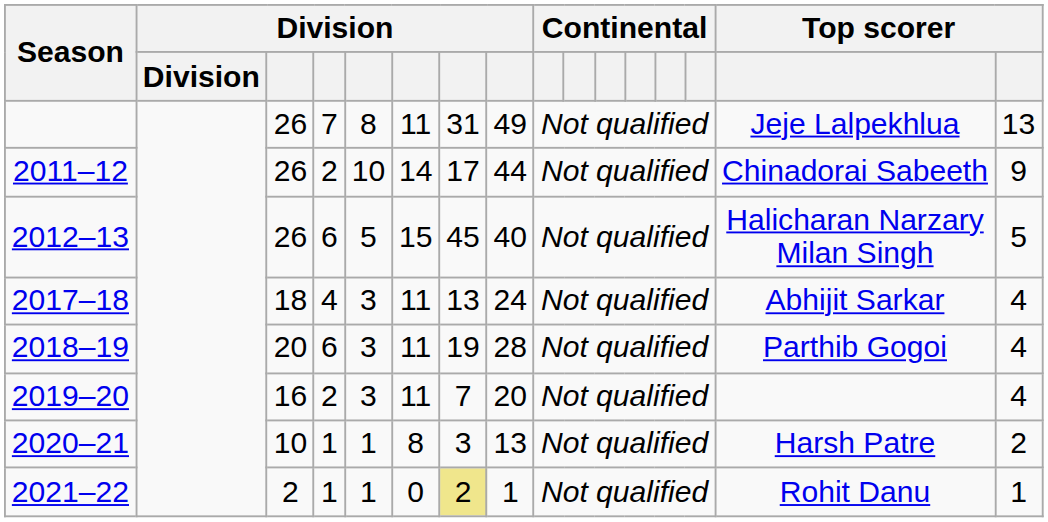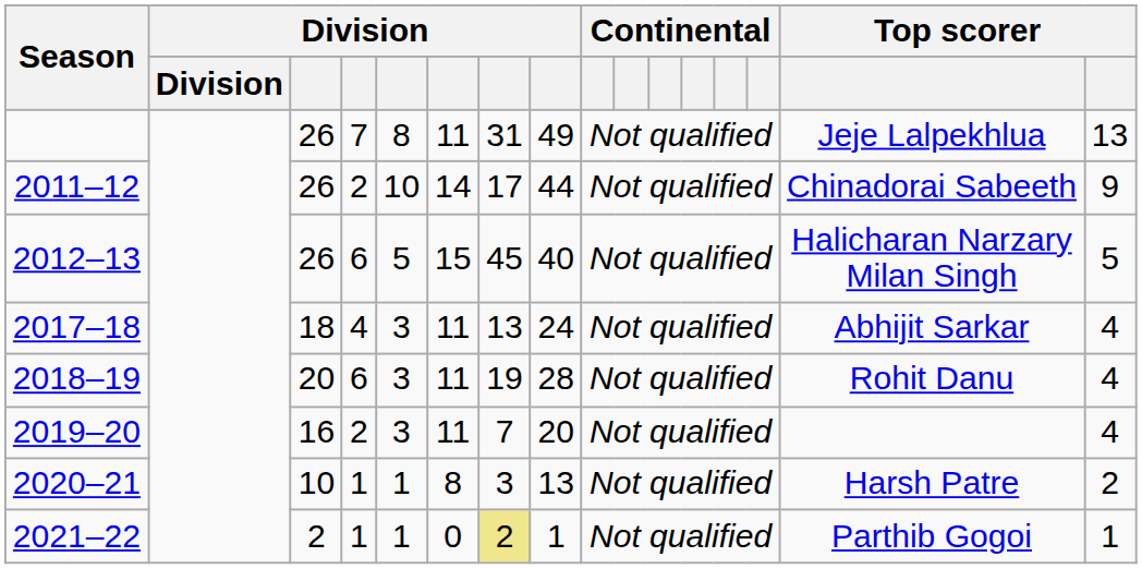 <table class="wikitable" style="text-align:center">
 <tr>
 <th scope="col" rowspan="2">Season</th>
 <th colspan=7 class="unsortable">Division</th>
 <th colspan=6 class="unsortable">Continental</th>
 <th colspan=2 class="unsortable">Top scorer</th>
 </tr>
 <tr>
 <th>Division</th>
 <th></th>
 <th></th>
 <th></th>
 <th></th>
 <th></th>
 <th></th>
 <th></th>
 <th></th>
 <th></th>
 <th></th>
 <th></th>
 <th></th>
 <th></th>
 <th></th>
 </tr>
 <tr>
 <td></td>
 <td rowspan="8"></td>
 <td>26</td>
 <td>7</td>
 <td>8</td>
 <td>11</td>
 <td>31</td>
 <td>49</td>
 <td colspan="6"><em>Not qualified</em></td>
 <td> <a href='#'>Jeje Lalpekhlua</a></td>
 <td>13</td>
 </tr>
 <tr>
 <td><a href='#'>2011–12</a></td>
 <td>26</td>
 <td>2</td>
 <td>10</td>
 <td>14</td>
 <td>17</td>
 <td>44</td>
 <td colspan="6"><em>Not qualified</em></td>
 <td> <a href='#'>Chinadorai Sabeeth</a></td>
 <td>9</td>
 </tr>
 <tr>
 <td><a href='#'>2012–13</a></td>
 <td>26</td>
 <td>6</td>
 <td>5</td>
 <td>15</td>
 <td>45</td>
 <td>40</td>
 <td colspan="6"><em>Not qualified</em></td>
 <td> <a href='#'>Halicharan Narzary</a><br> <a href='#'>Milan Singh</a></td>
 <td>5</td>
 </tr>
 <tr>
 <td><a href='#'>2017–18</a></td>
 <td>18</td>
 <td>4</td>
 <td>3</td>
 <td>11</td>
 <td>13</td>
 <td>24</td>
 <td colspan="6"><em>Not qualified</em></td>
 <td> <a href='#'>Abhijit Sarkar</a></td>
 <td>4</td>
 </tr>
 <tr>
 <td><a href='#'>2018–19</a></td>
 <td>20</td>
 <td>6</td>
 <td>3</td>
 <td>11</td>
 <td>19</td>
 <td>28</td>
 <td colspan="6"><em>Not qualified</em></td>
-<td> <a href='#'>Parthib Gogoi</a></td>
+<td> <a href='#'>Rohit Danu</a></td>
 <td>4</td>
 </tr>
 <tr>
 <td><a href='#'>2019–20</a></td>
 <td>16</td>
 <td>2</td>
 <td>3</td>
 <td>11</td>
 <td>7</td>
 <td>20</td>
 <td colspan="6"><em>Not qualified</em></td>
 <td></td>
 <td>4</td>
 </tr>
 <tr>
 <td><a href='#'>2020–21</a></td>
 <td>10</td>
 <td>1</td>
 <td>1</td>
 <td>8</td>
 <td>3</td>
 <td>13</td>
 <td colspan="6"><em>Not qualified</em></td>
 <td> <a href='#'>Harsh Patre</a></td>
 <td>2</td>
 </tr>
 <tr>
 <td><a href='#'>2021–22</a></td>
 <td>2</td>
 <td>1</td>
 <td>1</td>
 <td>0</td>
 <td style="background: khaki;">2</td>
 <td>1</td>
 <td colspan="6"><em>Not qualified</em></td>
-<td> <a href='#'>Rohit Danu</a></td>
+<td> <a href='#'>Parthib Gogoi</a></td>
 <td>1</td>
 </tr>
 </table>
